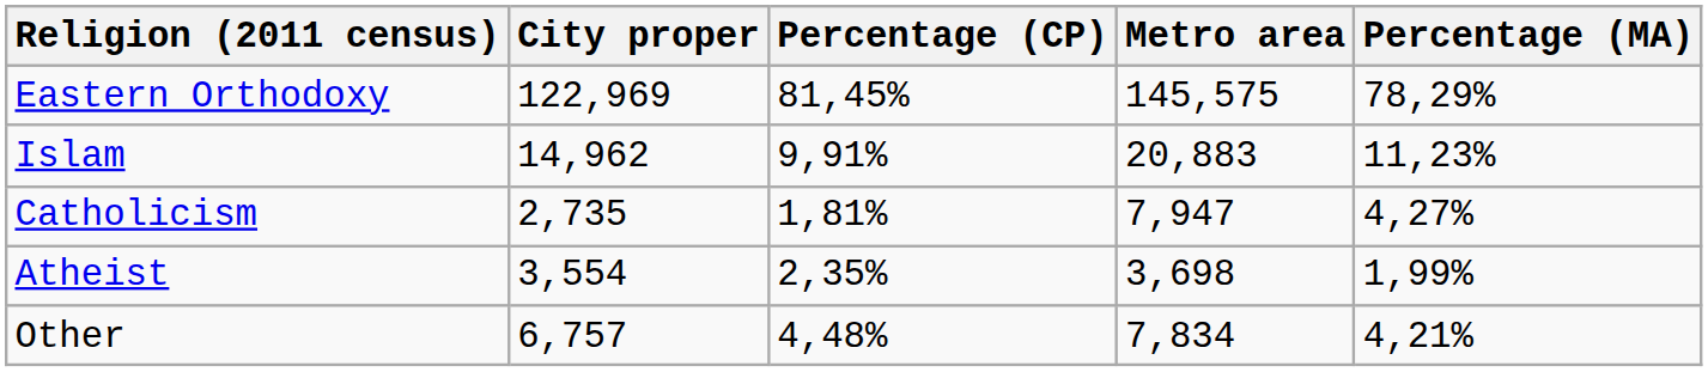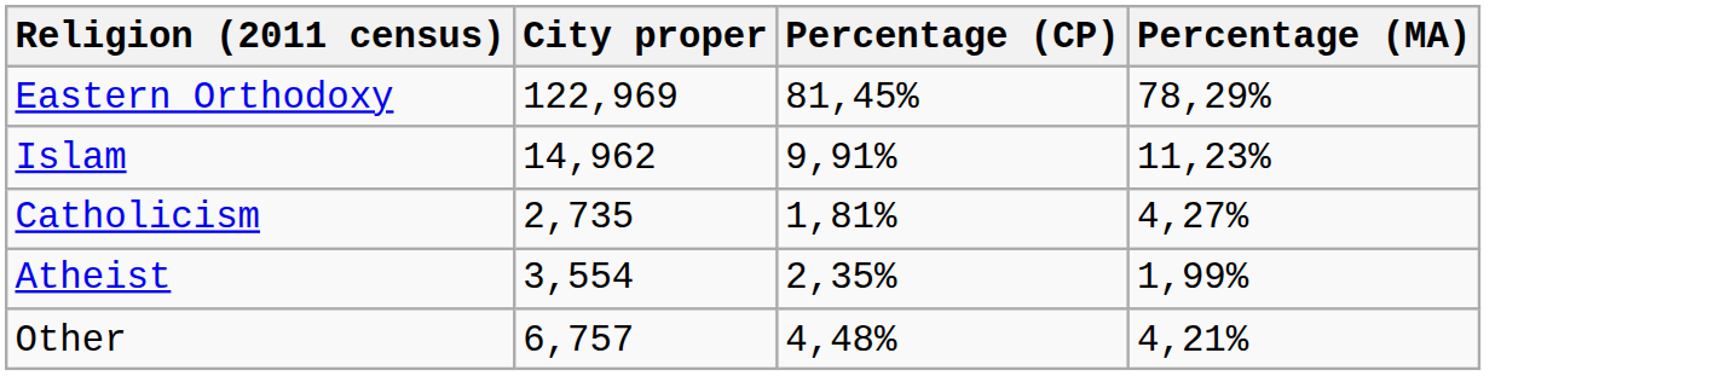 <table class="wikitable">
 <tr>
 <th>Religion (2011 census)</th>
 <th>City proper</th>
 <th>Percentage (CP)</th>
-<th>Metro area</th>
 <th>Percentage (MA)</th>
 </tr>
 <tr>
 <td><a href='#'>Eastern Orthodoxy</a></td>
 <td>122,969</td>
 <td>81,45%</td>
-<td>145,575</td>
 <td>78,29%</td>
 </tr>
 <tr>
 <td><a href='#'>Islam</a></td>
 <td>14,962</td>
 <td>9,91%</td>
-<td>20,883</td>
 <td>11,23%</td>
 </tr>
 <tr>
 <td><a href='#'>Catholicism</a></td>
 <td>2,735</td>
 <td>1,81%</td>
-<td>7,947</td>
 <td>4,27%</td>
 </tr>
 <tr>
 <td><a href='#'>Atheist</a></td>
 <td>3,554</td>
 <td>2,35%</td>
-<td>3,698</td>
 <td>1,99%</td>
 </tr>
 <tr>
 <td>Other</td>
 <td>6,757</td>
 <td>4,48%</td>
-<td>7,834</td>
 <td>4,21%</td>
 </tr>
 </table>
